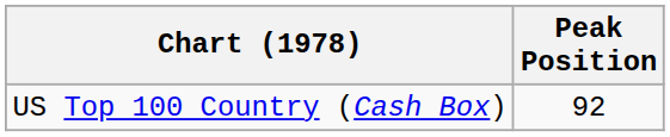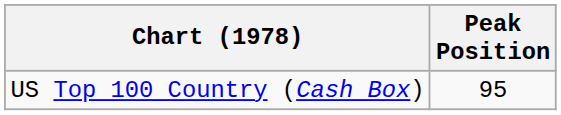 <table class="wikitable">
 <tr>
 <th align="left">Chart (1978)</th>
 <th align="left">Peak<br>Position</th>
 </tr>
 <tr>
 <td align="left">US <a href='#'>Top 100 Country</a> (<em><a href='#'>Cash Box</a></em>)</td>
-<td align="center">92</td>
+<td align="center">95</td>
 </tr>
 </table>
